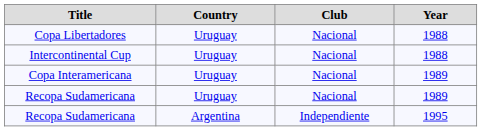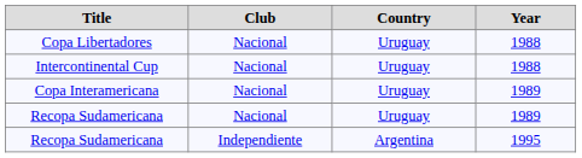 <table align="center" bgcolor="#f7f8ff" cellpadding="3" cellspacing="0" border="1" style="font-size: 95%; border: gray solid 1px; border-collapse: collapse;">
 <tr align=center bgcolor=#DDDDDD style="color:black;">
 <th width="180">Title</th>
+<th width="140">Club</th>
 <th width="140">Country</th>
-<th width="140">Club</th>
 <th width="95">Year</th>
 </tr>
 <tr align=center>
 <td><a href='#'>Copa Libertadores</a></td>
+<td><a href='#'>Nacional</a></td>
 <td><a href='#'>Uruguay</a></td>
-<td><a href='#'>Nacional</a></td>
 <td><a href='#'>1988</a></td>
 </tr>
 <tr align=center>
 <td><a href='#'>Intercontinental Cup</a></td>
+<td><a href='#'>Nacional</a></td>
 <td><a href='#'>Uruguay</a></td>
-<td><a href='#'>Nacional</a></td>
 <td><a href='#'>1988</a></td>
 </tr>
 <tr align=center>
 <td><a href='#'>Copa Interamericana</a></td>
+<td><a href='#'>Nacional</a></td>
 <td><a href='#'>Uruguay</a></td>
-<td><a href='#'>Nacional</a></td>
 <td><a href='#'>1989</a></td>
 </tr>
 <tr align=center>
 <td><a href='#'>Recopa Sudamericana</a></td>
+<td><a href='#'>Nacional</a></td>
 <td><a href='#'>Uruguay</a></td>
-<td><a href='#'>Nacional</a></td>
 <td><a href='#'>1989</a></td>
 </tr>
 <tr align=center>
 <td><a href='#'>Recopa Sudamericana</a></td>
+<td><a href='#'>Independiente</a></td>
 <td><a href='#'>Argentina</a></td>
-<td><a href='#'>Independiente</a></td>
 <td><a href='#'>1995</a></td>
 </tr>
 </table>
